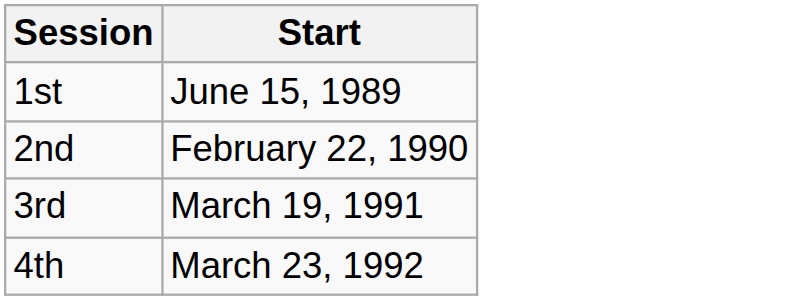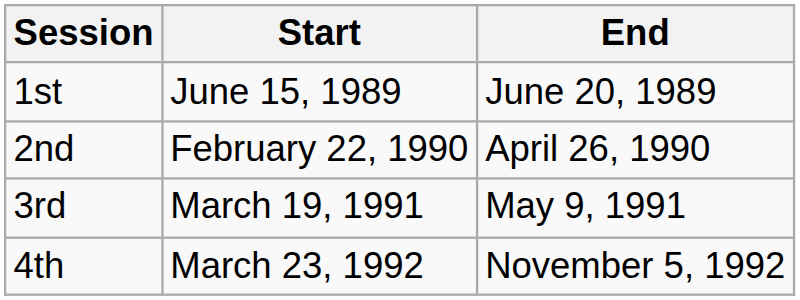 <table class="wikitable">
 <tr>
 <th>Session</th>
 <th>Start</th>
+<th>End</th>
 </tr>
 <tr>
 <td>1st</td>
 <td>June 15, 1989</td>
+<td>June 20, 1989</td>
 </tr>
 <tr>
 <td>2nd</td>
 <td>February 22, 1990</td>
+<td>April 26, 1990</td>
 </tr>
 <tr>
 <td>3rd</td>
 <td>March 19, 1991</td>
+<td>May 9, 1991</td>
 </tr>
 <tr>
 <td>4th</td>
 <td>March 23, 1992</td>
+<td>November 5, 1992</td>
 </tr>
 </table>
